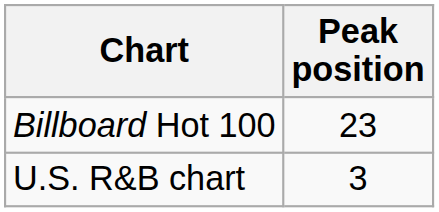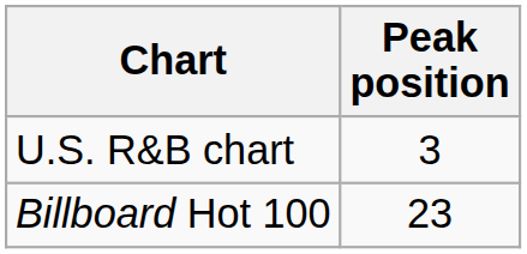 <table class="wikitable sortable">
 <tr>
 <th align="left">Chart</th>
 <th align="center">Peak<br>position</th>
 </tr>
 <tr>
+<td align="left">U.S. R&B chart</td>
+<td align="center">3</td>
+</tr>
+<tr>
 <td align="left"><em>Billboard</em> Hot 100</td>
 <td align="center">23</td>
 </tr>
-<tr>
-<td align="left">U.S. R&B chart</td>
-<td align="center">3</td>
-</tr>
 </table>
